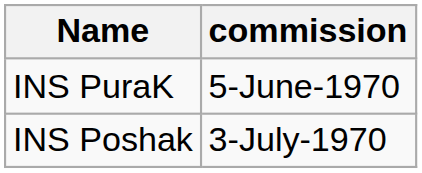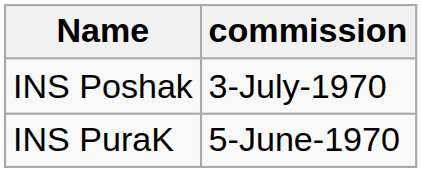 <table class="wikitable">
 <tr>
 <th>Name</th>
 <th>commission</th>
 </tr>
 <tr>
+<td>INS Poshak</td>
+<td>3-July-1970</td>
+</tr>
+<tr>
 <td>INS PuraK</td>
 <td>5-June-1970</td>
 </tr>
-<tr>
-<td>INS Poshak</td>
-<td>3-July-1970</td>
-</tr>
 </table>
